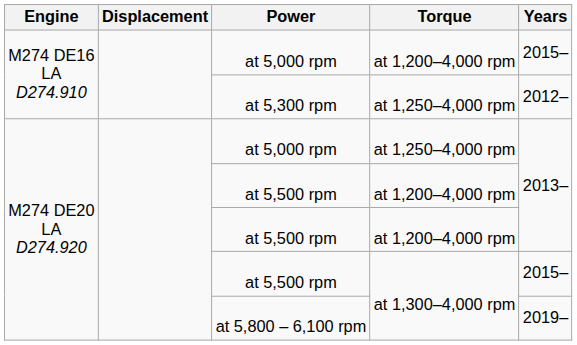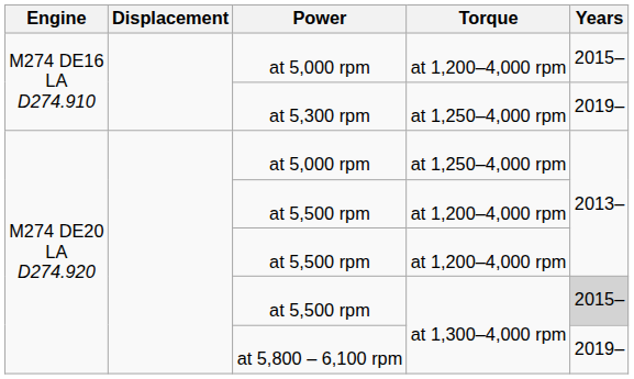 <table class="wikitable sortable" style="text-align: center;">
 <tr>
 <th>Engine</th>
 <th>Displacement</th>
 <th>Power</th>
 <th>Torque</th>
 <th>Years</th>
 </tr>
 <tr>
 <td rowspan="2">M274 DE16 <br> LA<br><em>D274.910</em></td>
 <td rowspan="2"></td>
 <td> <br> at 5,000 rpm</td>
 <td> <br> at 1,200–4,000 rpm</td>
 <td>2015–</td>
 </tr>
 <tr>
 <td> <br> at 5,300 rpm</td>
 <td> <br> at 1,250–4,000 rpm</td>
-<td>2012–</td>
+<td>2019–</td>
 </tr>
 <tr>
 <td rowspan="5">M274 DE20 <br> LA<br><em>D274.920</em></td>
 <td rowspan="5"></td>
 <td> <br> at 5,000 rpm</td>
 <td> <br> at 1,250–4,000 rpm</td>
 <td rowspan="3">2013–</td>
 </tr>
 <tr>
 <td> <br> at 5,500 rpm</td>
 <td> <br> at 1,200–4,000 rpm</td>
 </tr>
 <tr>
 <td> <br> at 5,500 rpm</td>
 <td> <br> at 1,200–4,000 rpm</td>
 </tr>
 <tr>
 <td> <br> at 5,500 rpm</td>
 <td rowspan="2"> <br> at 1,300–4,000 rpm</td>
-<td>2015–</td>
+<td style="background: lightgrey;">2015–</td>
 </tr>
 <tr>
 <td> <br> at 5,800 – 6,100 rpm</td>
 <td>2019–</td>
 </tr>
 </table>
